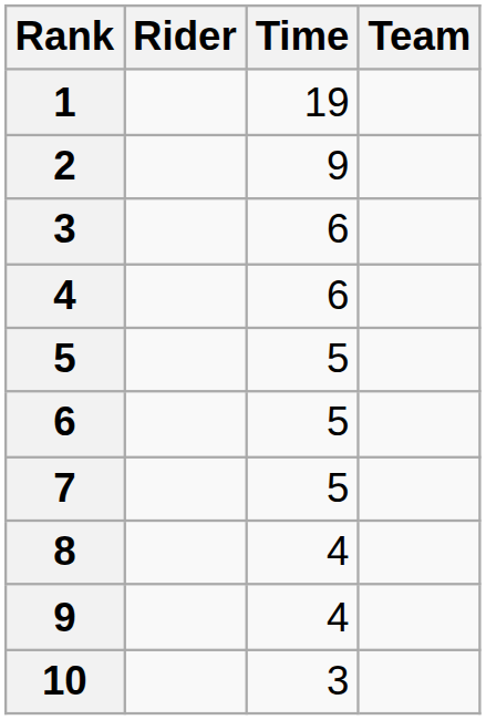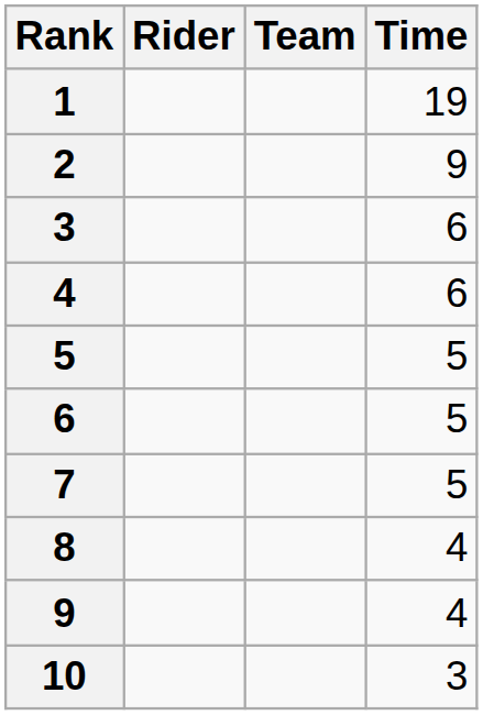 <table class="wikitable" margin-bottom:0;">
 <tr>
 <th scope="col">Rank</th>
 <th scope="col">Rider</th>
+<th scope="col">Team</th>
 <th scope="col">Time</th>
-<th scope="col">Team</th>
 </tr>
 <tr>
 <th scope="row">1</th>
 <td> </td>
+<td></td>
 <td align="right">19</td>
-<td></td>
 </tr>
 <tr>
 <th scope="row">2</th>
 <td></td>
+<td></td>
 <td align="right">9</td>
-<td></td>
 </tr>
 <tr>
 <th scope="row">3</th>
 <td></td>
+<td></td>
 <td align="right">6</td>
-<td></td>
 </tr>
 <tr>
 <th scope="row">4</th>
 <td> </td>
+<td></td>
 <td align="right">6</td>
-<td></td>
 </tr>
 <tr>
 <th scope="row">5</th>
 <td></td>
+<td></td>
 <td align="right">5</td>
-<td></td>
 </tr>
 <tr>
 <th scope="row">6</th>
 <td></td>
+<td></td>
 <td align="right">5</td>
-<td></td>
 </tr>
 <tr>
 <th scope="row">7</th>
 <td></td>
+<td></td>
 <td align="right">5</td>
-<td></td>
 </tr>
 <tr>
 <th scope="row">8</th>
 <td></td>
+<td></td>
 <td align="right">4</td>
-<td></td>
 </tr>
 <tr>
 <th scope="row">9</th>
 <td></td>
+<td></td>
 <td align="right">4</td>
-<td></td>
 </tr>
 <tr>
 <th scope="row">10</th>
 <td></td>
+<td></td>
 <td align="right">3</td>
-<td></td>
 </tr>
 </table>
